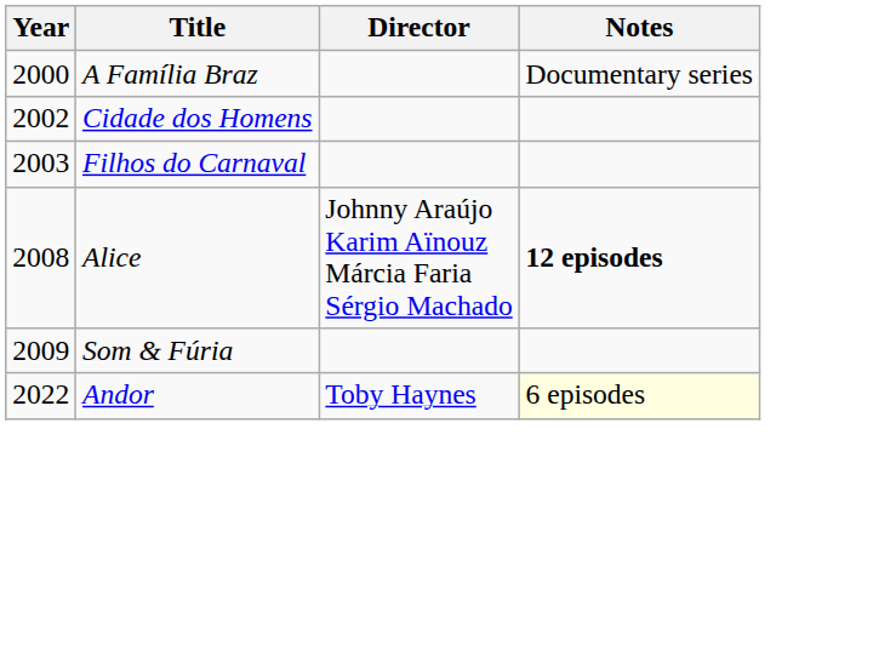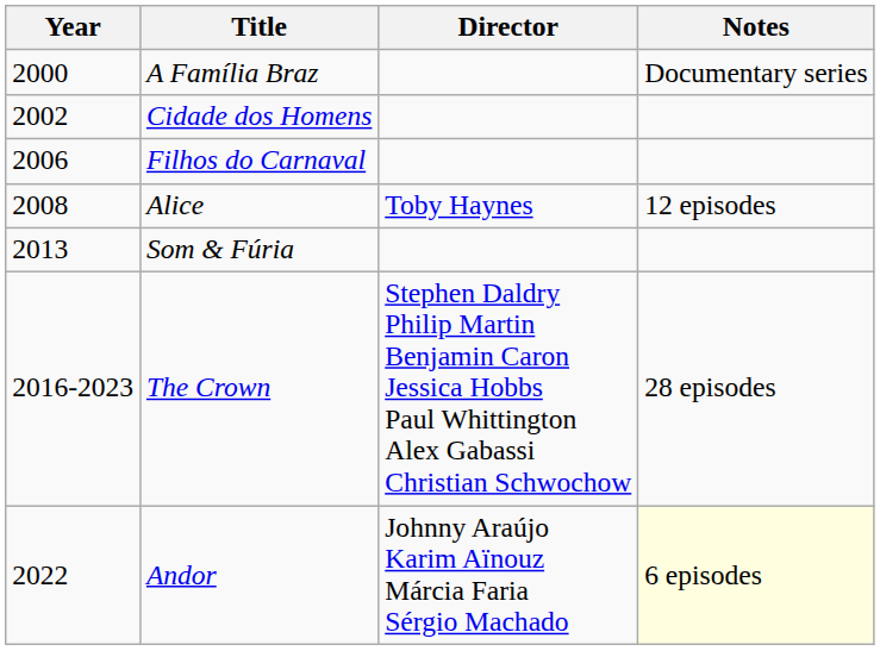 <table class="wikitable">
 <tr>
 <th>Year</th>
 <th>Title</th>
 <th>Director</th>
 <th>Notes</th>
 </tr>
 <tr>
 <td>2000</td>
 <td><em>A Família Braz</em></td>
 <td></td>
 <td>Documentary series</td>
 </tr>
 <tr>
 <td>2002</td>
 <td><em><a href='#'>Cidade dos Homens</a></em></td>
 <td></td>
 <td></td>
 </tr>
 <tr>
-<td>2003</td>
+<td>2006</td>
 <td><em><a href='#'>Filhos do Carnaval</a></em></td>
 <td></td>
 <td></td>
 </tr>
 <tr>
 <td>2008</td>
 <td><em>Alice</em></td>
-<td>Johnny Araújo<br><a href='#'>Karim Aïnouz</a><br>Márcia Faria<br><a href='#'>Sérgio Machado</a></td>
-<td><strong>12 episodes</strong></td>
+<td><a href='#'>Toby Haynes</a></td>
+<td>12 episodes</td>
 </tr>
 <tr>
-<td>2009</td>
+<td>2013</td>
 <td><em>Som & Fúria</em></td>
 <td></td>
 <td></td>
 </tr>
 <tr>
+<td>2016-2023</td>
+<td><em><a href='#'>The Crown</a></em></td>
+<td><a href='#'>Stephen Daldry</a><br><a href='#'>Philip Martin</a><br><a href='#'>Benjamin Caron</a><br><a href='#'>Jessica Hobbs</a><br>Paul Whittington<br>Alex Gabassi<br><a href='#'>Christian Schwochow</a></td>
+<td>28 episodes</td>
+</tr>
+<tr>
 <td>2022</td>
 <td><em><a href='#'>Andor</a></em></td>
-<td><a href='#'>Toby Haynes</a></td>
+<td>Johnny Araújo<br><a href='#'>Karim Aïnouz</a><br>Márcia Faria<br><a href='#'>Sérgio Machado</a></td>
 <td style="background: lightyellow;">6 episodes</td>
 </tr>
 </table>
